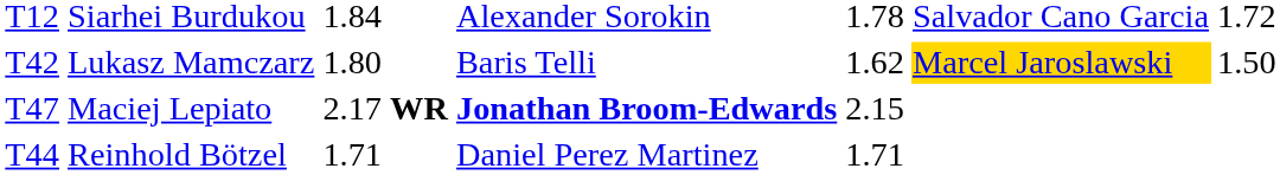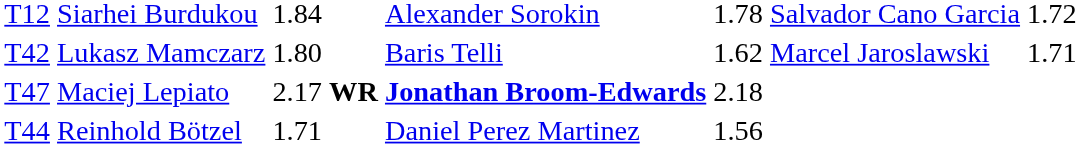 <table>
 <tr>
 <td><a href='#'>T12</a></td>
 <td><a href='#'>Siarhei Burdukou</a><br></td>
 <td>1.84</td>
 <td><a href='#'>Alexander Sorokin</a><br></td>
 <td>1.78</td>
 <td><a href='#'>Salvador Cano Garcia</a><br></td>
 <td>1.72</td>
 </tr>
 <tr>
 <td><a href='#'>T42</a></td>
 <td><a href='#'>Lukasz Mamczarz</a><br></td>
 <td>1.80</td>
 <td><a href='#'>Baris Telli</a><br></td>
 <td>1.62</td>
-<td style="background: gold;"><a href='#'>Marcel Jaroslawski</a><br></td>
-<td>1.50</td>
+<td><a href='#'>Marcel Jaroslawski</a><br></td>
+<td>1.71</td>
 </tr>
 <tr>
 <td><a href='#'>T47</a></td>
 <td><a href='#'>Maciej Lepiato</a><br></td>
 <td>2.17 <strong>WR</strong></td>
 <td><strong><a href='#'>Jonathan Broom-Edwards</a><br></strong></td>
-<td>2.15</td>
+<td>2.18</td>
 <td></td>
 <td></td>
 </tr>
 <tr>
 <td><a href='#'>T44</a></td>
 <td><a href='#'>Reinhold Bötzel</a><br></td>
 <td>1.71</td>
 <td><a href='#'>Daniel Perez Martinez</a><br></td>
-<td>1.71</td>
+<td>1.56</td>
 <td></td>
 <td></td>
 </tr>
 </table>
